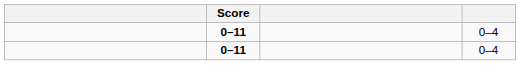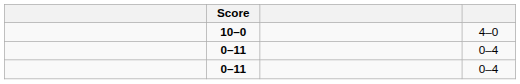 <table class="wikitable" style="text-align: center; ">
 <tr>
 <th align="right" width="270"></th>
 <th width="65">Score</th>
 <th align="left" width="270"></th>
 <th width="65"></th>
+</tr>
+<tr>
+<td align="left"><strong></strong></td>
+<td><strong>10–0</strong></td>
+<td align="left"></td>
+<td>4–0 <strong></strong></td>
 </tr>
 <tr>
 <td align="left"></td>
 <td><strong>0–11</strong></td>
 <td align="left"><strong></strong></td>
 <td>0–4 <strong></strong></td>
 </tr>
 <tr>
 <td align="left"></td>
 <td><strong>0–11</strong></td>
 <td align="left"><strong></strong></td>
 <td>0–4 <strong></strong></td>
 </tr>
 </table>
